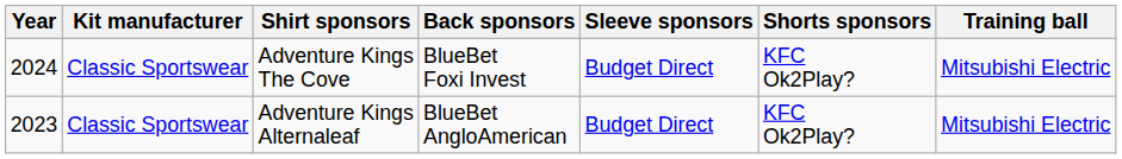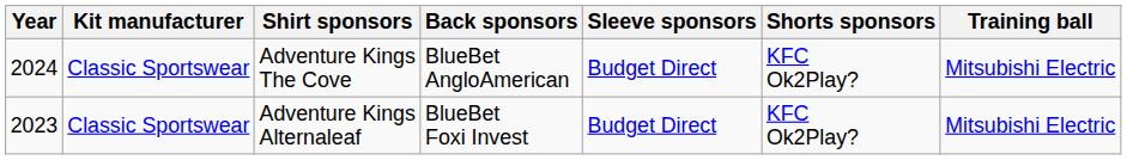 <table class="wikitable" style="text-align:left;">
 <tr>
 <th>Year</th>
 <th>Kit manufacturer</th>
 <th>Shirt sponsors</th>
 <th>Back sponsors</th>
 <th>Sleeve sponsors</th>
 <th>Shorts sponsors</th>
 <th>Training ball</th>
 </tr>
 <tr>
 <td>2024</td>
 <td><a href='#'>Classic Sportswear</a></td>
 <td>Adventure Kings<br>The Cove</td>
-<td>BlueBet<br>Foxi Invest</td>
+<td>BlueBet<br>AngloAmerican</td>
 <td><a href='#'>Budget Direct</a></td>
 <td><a href='#'>KFC</a><br>Ok2Play?</td>
 <td><a href='#'>Mitsubishi Electric</a></td>
 </tr>
 <tr>
 <td>2023</td>
 <td><a href='#'>Classic Sportswear</a></td>
 <td>Adventure Kings<br>Alternaleaf</td>
-<td>BlueBet<br>AngloAmerican</td>
+<td>BlueBet<br>Foxi Invest</td>
 <td><a href='#'>Budget Direct</a></td>
 <td><a href='#'>KFC</a><br>Ok2Play?</td>
 <td><a href='#'>Mitsubishi Electric</a></td>
 </tr>
 </table>
